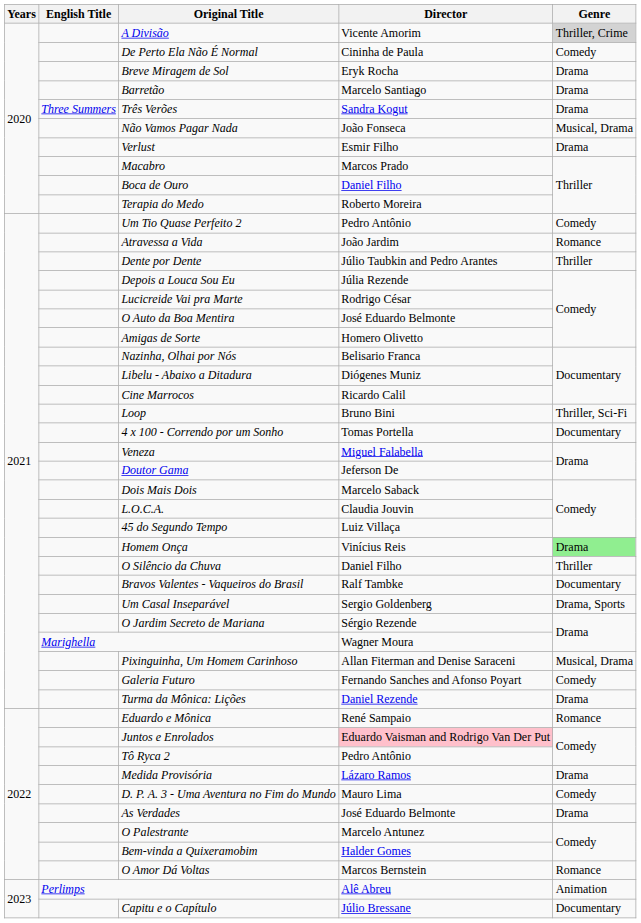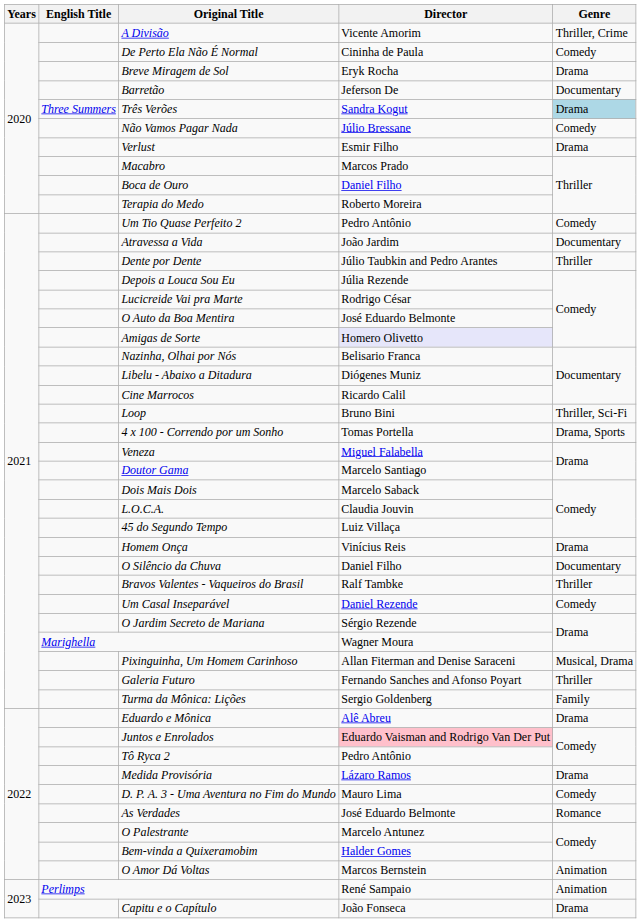 <table class="wikitable">
 <tr>
 <th>Years</th>
 <th>English Title</th>
 <th>Original Title</th>
 <th>Director</th>
 <th>Genre</th>
 </tr>
 <tr>
 <td rowspan="10">2020</td>
 <td></td>
 <td><em><a href='#'>A Divisão</a></em></td>
 <td>Vicente Amorim</td>
-<td style="background: lightgrey;">Thriller, Crime</td>
+<td>Thriller, Crime</td>
 </tr>
 <tr>
 <td></td>
 <td><em>De Perto Ela Não É Normal</em></td>
 <td>Cininha de Paula</td>
 <td>Comedy</td>
 </tr>
 <tr>
 <td></td>
 <td><em>Breve Miragem de Sol</em></td>
 <td>Eryk Rocha</td>
 <td>Drama</td>
 </tr>
 <tr>
 <td></td>
 <td><em>Barretão</em></td>
-<td>Marcelo Santiago</td>
-<td>Drama</td>
+<td>Jeferson De</td>
+<td>Documentary</td>
 </tr>
 <tr>
 <td><em><a href='#'>Three Summers</a></em></td>
 <td><em>Três Verões</em></td>
 <td><a href='#'>Sandra Kogut</a></td>
-<td>Drama</td>
+<td style="background: lightblue;">Drama</td>
 </tr>
 <tr>
 <td></td>
 <td><em>Não Vamos Pagar Nada</em></td>
-<td>João Fonseca</td>
-<td>Musical, Drama</td>
+<td><a href='#'>Júlio Bressane</a></td>
+<td>Comedy</td>
 </tr>
 <tr>
 <td></td>
 <td><em>Verlust</em></td>
 <td>Esmir Filho</td>
 <td>Drama</td>
 </tr>
 <tr>
 <td></td>
 <td><em>Macabro</em></td>
 <td>Marcos Prado</td>
 <td rowspan="3">Thriller</td>
 </tr>
 <tr>
 <td></td>
 <td><em>Boca de Ouro</em></td>
 <td><a href='#'>Daniel Filho</a></td>
 </tr>
 <tr>
 <td></td>
 <td><em>Terapia do Medo</em></td>
 <td>Roberto Moreira</td>
 </tr>
 <tr>
 <td rowspan="26">2021</td>
 <td></td>
 <td><em>Um Tio Quase Perfeito 2</em></td>
 <td>Pedro Antônio</td>
 <td>Comedy</td>
 </tr>
 <tr>
 <td></td>
 <td><em>Atravessa a Vida</em></td>
 <td>João Jardim</td>
-<td>Romance</td>
+<td>Documentary</td>
 </tr>
 <tr>
 <td></td>
 <td><em>Dente por Dente</em></td>
 <td>Júlio Taubkin and Pedro Arantes</td>
 <td>Thriller</td>
 </tr>
 <tr>
 <td></td>
 <td><em>Depois a Louca Sou Eu</em></td>
 <td>Júlia Rezende</td>
 <td rowspan="4">Comedy</td>
 </tr>
 <tr>
 <td></td>
 <td><em>Lucicreide Vai pra Marte</em></td>
 <td>Rodrigo César</td>
 </tr>
 <tr>
 <td></td>
 <td><em>O Auto da Boa Mentira</em></td>
 <td>José Eduardo Belmonte</td>
 </tr>
 <tr>
 <td></td>
 <td><em>Amigas de Sorte</em></td>
-<td>Homero Olivetto</td>
+<td style="background: lavender;">Homero Olivetto</td>
 </tr>
 <tr>
 <td></td>
 <td><em>Nazinha, Olhai por Nós</em></td>
 <td>Belisario Franca</td>
 <td rowspan="3">Documentary</td>
 </tr>
 <tr>
 <td></td>
 <td><em>Libelu - Abaixo a Ditadura</em></td>
 <td>Diógenes Muniz</td>
 </tr>
 <tr>
 <td></td>
 <td><em>Cine Marrocos</em></td>
 <td>Ricardo Calil</td>
 </tr>
 <tr>
 <td></td>
 <td><em>Loop</em></td>
 <td>Bruno Bini</td>
 <td>Thriller, Sci-Fi</td>
 </tr>
 <tr>
 <td></td>
 <td><em>4 x 100 - Correndo por um Sonho</em></td>
 <td>Tomas Portella</td>
-<td>Documentary</td>
+<td>Drama, Sports</td>
 </tr>
 <tr>
 <td></td>
 <td><em>Veneza</em></td>
 <td><a href='#'>Miguel Falabella</a></td>
 <td rowspan="2">Drama</td>
 </tr>
 <tr>
 <td></td>
 <td><em><a href='#'>Doutor Gama</a></em></td>
-<td>Jeferson De</td>
+<td>Marcelo Santiago</td>
 </tr>
 <tr>
 <td></td>
 <td><em>Dois Mais Dois</em></td>
 <td>Marcelo Saback</td>
 <td rowspan="3">Comedy</td>
 </tr>
 <tr>
 <td></td>
 <td><em>L.O.C.A.</em></td>
 <td>Claudia Jouvin</td>
 </tr>
 <tr>
 <td></td>
 <td><em>45 do Segundo Tempo</em></td>
 <td>Luiz Villaça</td>
 </tr>
 <tr>
 <td></td>
 <td><em>Homem Onça</em></td>
 <td>Vinícius Reis</td>
-<td style="background: lightgreen;">Drama</td>
+<td>Drama</td>
 </tr>
 <tr>
 <td></td>
 <td><em>O Silêncio da Chuva</em></td>
 <td>Daniel Filho</td>
-<td>Thriller</td>
+<td>Documentary</td>
 </tr>
 <tr>
 <td></td>
 <td><em>Bravos Valentes - Vaqueiros do Brasil</em></td>
 <td>Ralf Tambke</td>
-<td>Documentary</td>
+<td>Thriller</td>
 </tr>
 <tr>
 <td></td>
 <td><em>Um Casal Inseparável</em></td>
-<td>Sergio Goldenberg</td>
-<td>Drama, Sports</td>
+<td><a href='#'>Daniel Rezende</a></td>
+<td>Comedy</td>
 </tr>
 <tr>
 <td></td>
 <td><em>O Jardim Secreto de Mariana</em></td>
 <td>Sérgio Rezende</td>
 <td rowspan="2">Drama</td>
 </tr>
 <tr>
 <td colspan="2"><em><a href='#'>Marighella</a></em></td>
 <td>Wagner Moura</td>
 </tr>
 <tr>
 <td></td>
 <td><em>Pixinguinha, Um Homem Carinhoso</em></td>
 <td>Allan Fiterman and Denise Saraceni</td>
 <td>Musical, Drama</td>
 </tr>
 <tr>
 <td></td>
 <td><em>Galeria Futuro</em></td>
 <td>Fernando Sanches and Afonso Poyart</td>
-<td>Comedy</td>
+<td>Thriller</td>
 </tr>
 <tr>
 <td></td>
 <td><em>Turma da Mônica: Lições</em></td>
-<td><a href='#'>Daniel Rezende</a></td>
-<td>Drama</td>
+<td>Sergio Goldenberg</td>
+<td>Family</td>
 </tr>
 <tr>
 <td rowspan="9">2022</td>
 <td></td>
 <td><em>Eduardo e Mônica</em></td>
-<td>René Sampaio</td>
-<td>Romance</td>
+<td><a href='#'>Alê Abreu</a></td>
+<td>Drama</td>
 </tr>
 <tr>
 <td></td>
 <td><em>Juntos e Enrolados</em></td>
 <td style="background: pink;">Eduardo Vaisman and Rodrigo Van Der Put</td>
 <td rowspan="2">Comedy</td>
 </tr>
 <tr>
 <td></td>
 <td><em>Tô Ryca 2</em></td>
 <td>Pedro Antônio</td>
 </tr>
 <tr>
 <td></td>
 <td><em>Medida Provisória</em></td>
 <td><a href='#'>Lázaro Ramos</a></td>
 <td>Drama</td>
 </tr>
 <tr>
 <td></td>
 <td><em>D. P. A. 3 - Uma Aventura no Fim do Mundo</em></td>
 <td>Mauro Lima</td>
 <td>Comedy</td>
 </tr>
 <tr>
 <td></td>
 <td><em>As Verdades</em></td>
 <td>José Eduardo Belmonte</td>
-<td>Drama</td>
+<td>Romance</td>
 </tr>
 <tr>
 <td></td>
 <td><em>O Palestrante</em></td>
 <td>Marcelo Antunez</td>
 <td rowspan="2">Comedy</td>
 </tr>
 <tr>
 <td></td>
 <td><em>Bem-vinda a Quixeramobim</em></td>
 <td><a href='#'>Halder Gomes</a></td>
 </tr>
 <tr>
 <td></td>
 <td><em>O Amor Dá Voltas</em></td>
 <td>Marcos Bernstein</td>
-<td>Romance</td>
+<td>Animation</td>
 </tr>
 <tr>
 <td rowspan="2">2023</td>
 <td colspan="2"><em><a href='#'>Perlimps</a></em></td>
-<td><a href='#'>Alê Abreu</a></td>
+<td>René Sampaio</td>
 <td>Animation</td>
 </tr>
 <tr>
 <td></td>
 <td><em>Capitu e o Capítulo</em></td>
-<td><a href='#'>Júlio Bressane</a></td>
-<td>Documentary</td>
+<td>João Fonseca</td>
+<td>Drama</td>
 </tr>
 </table>
